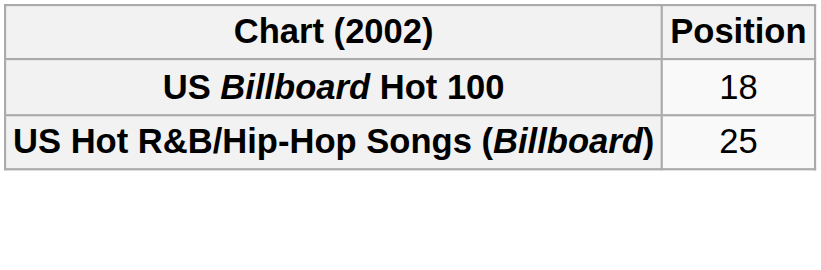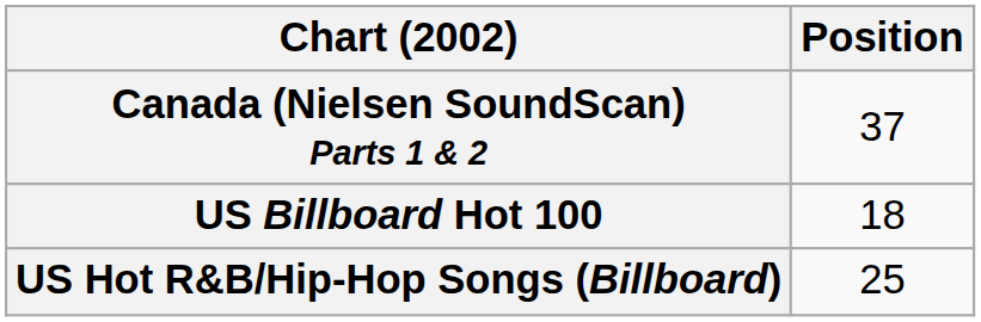 <table class="wikitable sortable plainrowheaders">
 <tr>
 <th>Chart (2002)</th>
 <th>Position</th>
+</tr>
+<tr>
+<th scope="row">Canada (Nielsen SoundScan)<br><small><em>Parts 1 & 2</em></small></th>
+<td style="text-align:center;">37</td>
 </tr>
 <tr>
 <th scope="row">US <em>Billboard</em> Hot 100</th>
 <td align="center">18</td>
 </tr>
 <tr>
 <th scope="row">US Hot R&B/Hip-Hop Songs (<em>Billboard</em>)</th>
 <td align="center">25</td>
 </tr>
 </table>
